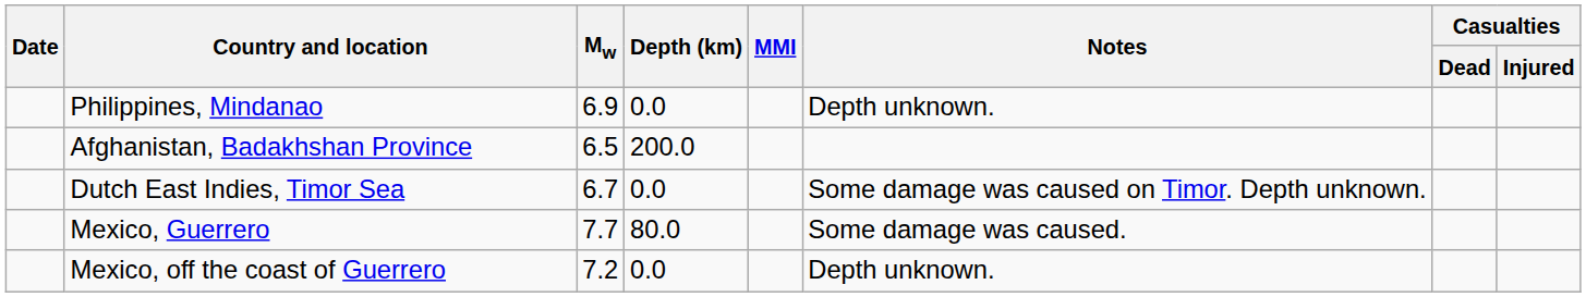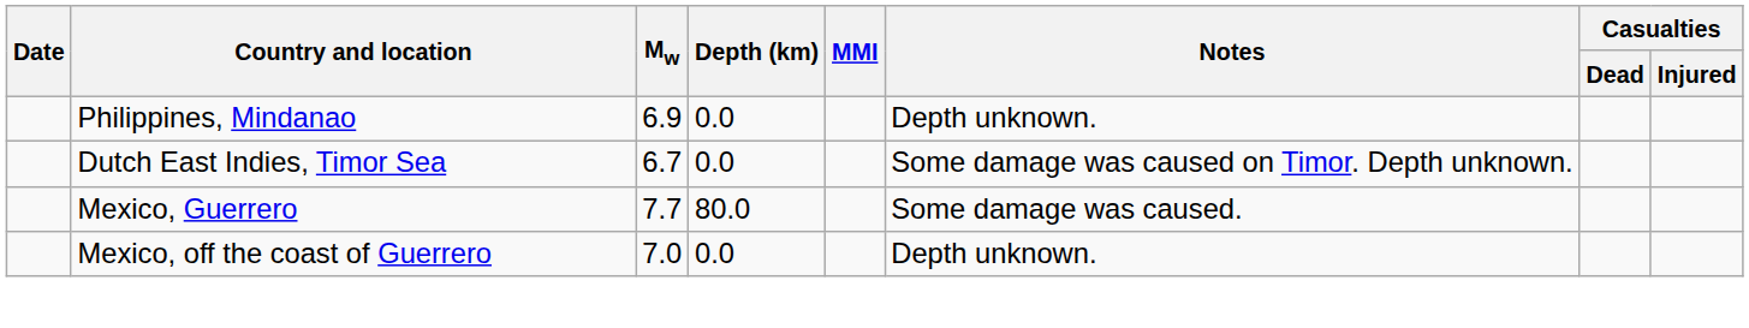 <table class="wikitable sortable sort-under" style="border:1px black; margin-left:1em;">
 <tr>
 <th rowspan="2"><small>Date</small></th>
 <th rowspan="2" style="width: 310px"><small>Country and location</small></th>
 <th rowspan="2"><small>M<sub>w</sub></small></th>
 <th rowspan="2"><small>Depth (km)</small></th>
 <th rowspan="2"><small><a href='#'>MMI</a></small></th>
 <th rowspan="2" class="unsortable"><small>Notes</small></th>
 <th colspan="2"><small>Casualties</small></th>
 </tr>
 <tr>
 <th><small>Dead</small></th>
 <th><small>Injured</small></th>
 </tr>
 <tr>
 <td></td>
 <td>Philippines, <a href='#'>Mindanao</a></td>
 <td>6.9</td>
 <td>0.0</td>
 <td></td>
 <td>Depth unknown.</td>
 <td></td>
 <td></td>
 </tr>
 <tr>
 <td></td>
-<td>Afghanistan, <a href='#'>Badakhshan Province</a></td>
-<td>6.5</td>
-<td>200.0</td>
-<td></td>
-<td></td>
-<td></td>
-<td></td>
-</tr>
-<tr>
-<td></td>
 <td>Dutch East Indies, <a href='#'>Timor Sea</a></td>
 <td>6.7</td>
 <td>0.0</td>
 <td></td>
 <td>Some damage was caused on <a href='#'>Timor</a>. Depth unknown.</td>
 <td></td>
 <td></td>
 </tr>
 <tr>
 <td></td>
 <td>Mexico, <a href='#'>Guerrero</a></td>
 <td>7.7</td>
 <td>80.0</td>
 <td></td>
 <td>Some damage was caused.</td>
 <td></td>
 <td></td>
 </tr>
 <tr>
 <td></td>
 <td>Mexico, off the coast of <a href='#'>Guerrero</a></td>
-<td>7.2</td>
+<td>7.0</td>
 <td>0.0</td>
 <td></td>
 <td>Depth unknown.</td>
 <td></td>
 <td></td>
 </tr>
 </table>
